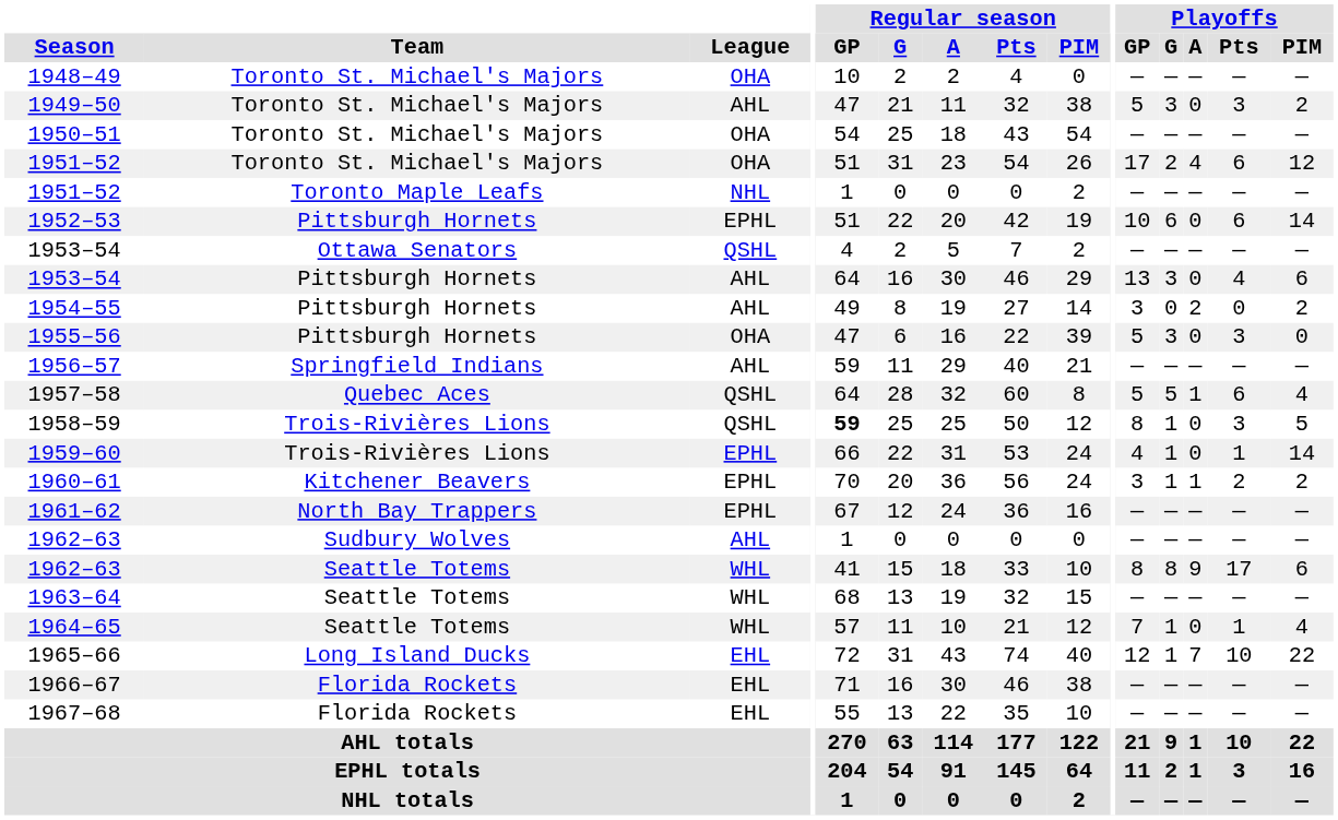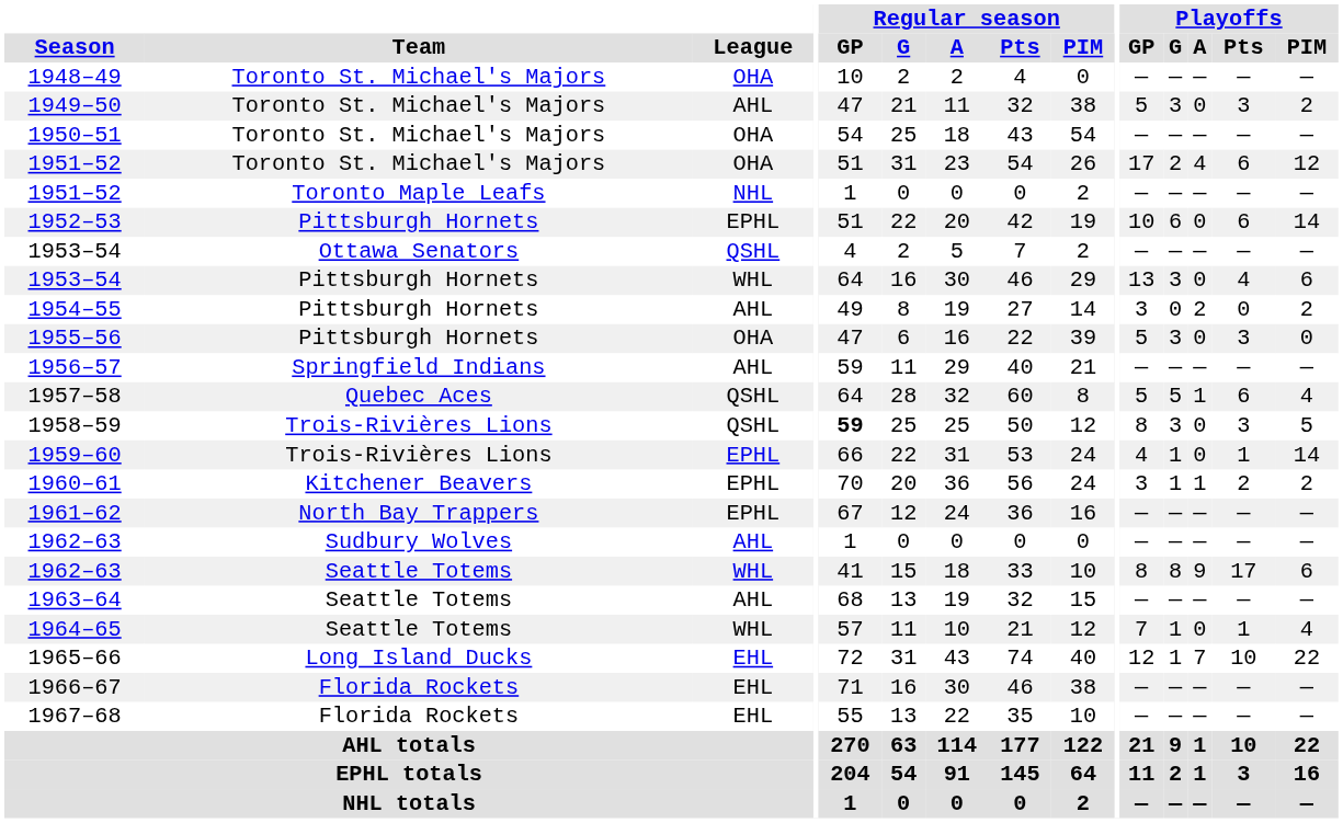 <table border="0" cellpadding="1" cellspacing="0" style="text-align:center; width:60em">
 <tr bgcolor="#e0e0e0">
 <th colspan="3" bgcolor="#ffffff"></th>
 <th rowspan="100" bgcolor="#ffffff"></th>
 <th colspan="5"><a href='#'>Regular season</a></th>
 <th rowspan="100" bgcolor="#ffffff"></th>
 <th colspan="5"><a href='#'>Playoffs</a></th>
 </tr>
 <tr bgcolor="#e0e0e0">
 <th><a href='#'>Season</a></th>
 <th>Team</th>
 <th>League</th>
 <th>GP</th>
 <th><a href='#'>G</a></th>
 <th><a href='#'>A</a></th>
 <th><a href='#'>Pts</a></th>
 <th><a href='#'>PIM</a></th>
 <th>GP</th>
 <th>G</th>
 <th>A</th>
 <th>Pts</th>
 <th>PIM</th>
 </tr>
 <tr>
 <td><a href='#'>1948–49</a></td>
 <td><a href='#'>Toronto St. Michael's Majors</a></td>
 <td><a href='#'>OHA</a></td>
 <td>10</td>
 <td>2</td>
 <td>2</td>
 <td>4</td>
 <td>0</td>
 <td>—</td>
 <td>—</td>
 <td>—</td>
 <td>—</td>
 <td>—</td>
 </tr>
 <tr bgcolor="#f0f0f0">
 <td><a href='#'>1949–50</a></td>
 <td>Toronto St. Michael's Majors</td>
 <td>AHL</td>
 <td>47</td>
 <td>21</td>
 <td>11</td>
 <td>32</td>
 <td>38</td>
 <td>5</td>
 <td>3</td>
 <td>0</td>
 <td>3</td>
 <td>2</td>
 </tr>
 <tr>
 <td><a href='#'>1950–51</a></td>
 <td>Toronto St. Michael's Majors</td>
 <td>OHA</td>
 <td>54</td>
 <td>25</td>
 <td>18</td>
 <td>43</td>
 <td>54</td>
 <td>—</td>
 <td>—</td>
 <td>—</td>
 <td>—</td>
 <td>—</td>
 </tr>
 <tr bgcolor="#f0f0f0">
 <td><a href='#'>1951–52</a></td>
 <td>Toronto St. Michael's Majors</td>
 <td>OHA</td>
 <td>51</td>
 <td>31</td>
 <td>23</td>
 <td>54</td>
 <td>26</td>
 <td>17</td>
 <td>2</td>
 <td>4</td>
 <td>6</td>
 <td>12</td>
 </tr>
 <tr>
 <td><a href='#'>1951–52</a></td>
 <td><a href='#'>Toronto Maple Leafs</a></td>
 <td><a href='#'>NHL</a></td>
 <td>1</td>
 <td>0</td>
 <td>0</td>
 <td>0</td>
 <td>2</td>
 <td>—</td>
 <td>—</td>
 <td>—</td>
 <td>—</td>
 <td>—</td>
 </tr>
 <tr bgcolor="#f0f0f0">
 <td><a href='#'>1952–53</a></td>
 <td><a href='#'>Pittsburgh Hornets</a></td>
 <td>EPHL</td>
 <td>51</td>
 <td>22</td>
 <td>20</td>
 <td>42</td>
 <td>19</td>
 <td>10</td>
 <td>6</td>
 <td>0</td>
 <td>6</td>
 <td>14</td>
 </tr>
 <tr>
 <td>1953–54</td>
 <td><a href='#'>Ottawa Senators</a></td>
 <td><a href='#'>QSHL</a></td>
 <td>4</td>
 <td>2</td>
 <td>5</td>
 <td>7</td>
 <td>2</td>
 <td>—</td>
 <td>—</td>
 <td>—</td>
 <td>—</td>
 <td>—</td>
 </tr>
 <tr bgcolor="#f0f0f0">
 <td><a href='#'>1953–54</a></td>
 <td>Pittsburgh Hornets</td>
-<td>AHL</td>
+<td>WHL</td>
 <td>64</td>
 <td>16</td>
 <td>30</td>
 <td>46</td>
 <td>29</td>
 <td>13</td>
 <td>3</td>
 <td>0</td>
 <td>4</td>
 <td>6</td>
 </tr>
 <tr>
 <td><a href='#'>1954–55</a></td>
 <td>Pittsburgh Hornets</td>
 <td>AHL</td>
 <td>49</td>
 <td>8</td>
 <td>19</td>
 <td>27</td>
 <td>14</td>
 <td>3</td>
 <td>0</td>
 <td>2</td>
 <td>0</td>
 <td>2</td>
 </tr>
 <tr bgcolor="#f0f0f0">
 <td><a href='#'>1955–56</a></td>
 <td>Pittsburgh Hornets</td>
 <td>OHA</td>
 <td>47</td>
 <td>6</td>
 <td>16</td>
 <td>22</td>
 <td>39</td>
 <td>5</td>
 <td>3</td>
 <td>0</td>
 <td>3</td>
 <td>0</td>
 </tr>
 <tr>
 <td><a href='#'>1956–57</a></td>
 <td><a href='#'>Springfield Indians</a></td>
 <td>AHL</td>
 <td>59</td>
 <td>11</td>
 <td>29</td>
 <td>40</td>
 <td>21</td>
 <td>—</td>
 <td>—</td>
 <td>—</td>
 <td>—</td>
 <td>—</td>
 </tr>
 <tr bgcolor="#f0f0f0">
 <td>1957–58</td>
 <td><a href='#'>Quebec Aces</a></td>
 <td>QSHL</td>
 <td>64</td>
 <td>28</td>
 <td>32</td>
 <td>60</td>
 <td>8</td>
 <td>5</td>
 <td>5</td>
 <td>1</td>
 <td>6</td>
 <td>4</td>
 </tr>
 <tr>
 <td>1958–59</td>
 <td><a href='#'>Trois-Rivières Lions</a></td>
 <td>QSHL</td>
 <td><strong>59</strong></td>
 <td>25</td>
 <td>25</td>
 <td>50</td>
 <td>12</td>
 <td>8</td>
-<td>1</td>
+<td>3</td>
 <td>0</td>
 <td>3</td>
 <td>5</td>
 </tr>
 <tr bgcolor="#f0f0f0">
 <td><a href='#'>1959–60</a></td>
 <td>Trois-Rivières Lions</td>
 <td><a href='#'>EPHL</a></td>
 <td>66</td>
 <td>22</td>
 <td>31</td>
 <td>53</td>
 <td>24</td>
 <td>4</td>
 <td>1</td>
 <td>0</td>
 <td>1</td>
 <td>14</td>
 </tr>
 <tr>
 <td><a href='#'>1960–61</a></td>
 <td><a href='#'>Kitchener Beavers</a></td>
 <td>EPHL</td>
 <td>70</td>
 <td>20</td>
 <td>36</td>
 <td>56</td>
 <td>24</td>
 <td>3</td>
 <td>1</td>
 <td>1</td>
 <td>2</td>
 <td>2</td>
 </tr>
 <tr bgcolor="#f0f0f0">
 <td><a href='#'>1961–62</a></td>
 <td><a href='#'>North Bay Trappers</a></td>
 <td>EPHL</td>
 <td>67</td>
 <td>12</td>
 <td>24</td>
 <td>36</td>
 <td>16</td>
 <td>—</td>
 <td>—</td>
 <td>—</td>
 <td>—</td>
 <td>—</td>
 </tr>
 <tr>
 <td><a href='#'>1962–63</a></td>
 <td><a href='#'>Sudbury Wolves</a></td>
 <td><a href='#'>AHL</a></td>
 <td>1</td>
 <td>0</td>
 <td>0</td>
 <td>0</td>
 <td>0</td>
 <td>—</td>
 <td>—</td>
 <td>—</td>
 <td>—</td>
 <td>—</td>
 </tr>
 <tr bgcolor="#f0f0f0">
 <td><a href='#'>1962–63</a></td>
 <td><a href='#'>Seattle Totems</a></td>
 <td><a href='#'>WHL</a></td>
 <td>41</td>
 <td>15</td>
 <td>18</td>
 <td>33</td>
 <td>10</td>
 <td>8</td>
 <td>8</td>
 <td>9</td>
 <td>17</td>
 <td>6</td>
 </tr>
 <tr>
 <td><a href='#'>1963–64</a></td>
 <td>Seattle Totems</td>
-<td>WHL</td>
+<td>AHL</td>
 <td>68</td>
 <td>13</td>
 <td>19</td>
 <td>32</td>
 <td>15</td>
 <td>—</td>
 <td>—</td>
 <td>—</td>
 <td>—</td>
 <td>—</td>
 </tr>
 <tr bgcolor="#f0f0f0">
 <td><a href='#'>1964–65</a></td>
 <td>Seattle Totems</td>
 <td>WHL</td>
 <td>57</td>
 <td>11</td>
 <td>10</td>
 <td>21</td>
 <td>12</td>
 <td>7</td>
 <td>1</td>
 <td>0</td>
 <td>1</td>
 <td>4</td>
 </tr>
 <tr>
 <td>1965–66</td>
 <td><a href='#'>Long Island Ducks</a></td>
 <td><a href='#'>EHL</a></td>
 <td>72</td>
 <td>31</td>
 <td>43</td>
 <td>74</td>
 <td>40</td>
 <td>12</td>
 <td>1</td>
 <td>7</td>
 <td>10</td>
 <td>22</td>
 </tr>
 <tr bgcolor="#f0f0f0">
 <td>1966–67</td>
 <td><a href='#'>Florida Rockets</a></td>
 <td>EHL</td>
 <td>71</td>
 <td>16</td>
 <td>30</td>
 <td>46</td>
 <td>38</td>
 <td>—</td>
 <td>—</td>
 <td>—</td>
 <td>—</td>
 <td>—</td>
 </tr>
 <tr>
 <td>1967–68</td>
 <td>Florida Rockets</td>
 <td>EHL</td>
 <td>55</td>
 <td>13</td>
 <td>22</td>
 <td>35</td>
 <td>10</td>
 <td>—</td>
 <td>—</td>
 <td>—</td>
 <td>—</td>
 <td>—</td>
 </tr>
 <tr bgcolor="#e0e0e0">
 <th colspan="3">AHL totals</th>
 <th>270</th>
 <th>63</th>
 <th>114</th>
 <th>177</th>
 <th>122</th>
 <th>21</th>
 <th>9</th>
 <th>1</th>
 <th>10</th>
 <th>22</th>
 </tr>
 <tr bgcolor="#e0e0e0">
 <th colspan="3">EPHL totals</th>
 <th>204</th>
 <th>54</th>
 <th>91</th>
 <th>145</th>
 <th>64</th>
 <th>11</th>
 <th>2</th>
 <th>1</th>
 <th>3</th>
 <th>16</th>
 </tr>
 <tr bgcolor="#e0e0e0">
 <th colspan="3">NHL totals</th>
 <th>1</th>
 <th>0</th>
 <th>0</th>
 <th>0</th>
 <th>2</th>
 <th>—</th>
 <th>—</th>
 <th>—</th>
 <th>—</th>
 <th>—</th>
 </tr>
 </table>
